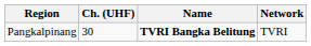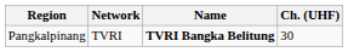 <table class="wikitable">
 <tr>
 <th>Region</th>
+<th>Network</th>
+<th>Name</th>
 <th>Ch. (UHF)</th>
-<th>Name</th>
-<th>Network</th>
 </tr>
 <tr>
 <td>Pangkalpinang</td>
+<td>TVRI</td>
+<td><strong>TVRI Bangka Belitung</strong></td>
 <td>30</td>
-<td><strong>TVRI Bangka Belitung</strong></td>
-<td>TVRI</td>
 </tr>
 </table>
